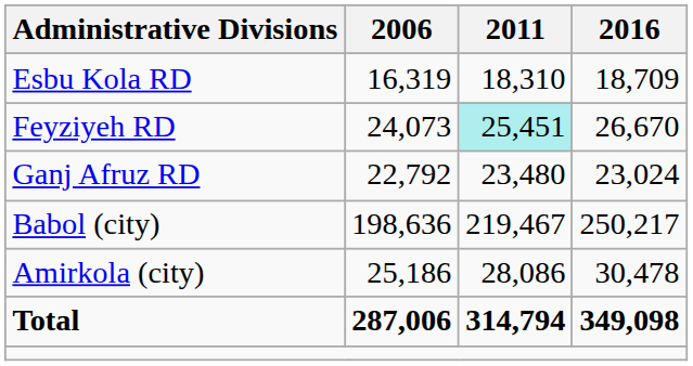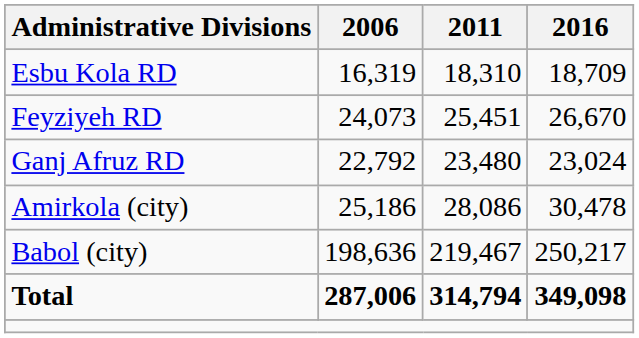 <table class="wikitable">
 <tr>
 <th>Administrative Divisions</th>
 <th>2006</th>
 <th>2011</th>
 <th>2016</th>
 </tr>
 <tr>
 <td><a href='#'>Esbu Kola RD</a></td>
 <td style="text-align: right;">16,319</td>
 <td style="text-align: right;">18,310</td>
 <td style="text-align: right;">18,709</td>
 </tr>
 <tr>
 <td><a href='#'>Feyziyeh RD</a></td>
 <td style="text-align: right;">24,073</td>
-<td style="background: paleturquoise; text-align: right;">25,451</td>
+<td style="text-align: right;">25,451</td>
 <td style="text-align: right;">26,670</td>
 </tr>
 <tr>
 <td><a href='#'>Ganj Afruz RD</a></td>
 <td style="text-align: right;">22,792</td>
 <td style="text-align: right;">23,480</td>
 <td style="text-align: right;">23,024</td>
 </tr>
 <tr>
+<td><a href='#'>Amirkola</a> (city)</td>
+<td style="text-align: right;">25,186</td>
+<td style="text-align: right;">28,086</td>
+<td style="text-align: right;">30,478</td>
+</tr>
+<tr>
 <td><a href='#'>Babol</a> (city)</td>
 <td style="text-align: right;">198,636</td>
 <td style="text-align: right;">219,467</td>
 <td style="text-align: right;">250,217</td>
-</tr>
-<tr>
-<td><a href='#'>Amirkola</a> (city)</td>
-<td style="text-align: right;">25,186</td>
-<td style="text-align: right;">28,086</td>
-<td style="text-align: right;">30,478</td>
 </tr>
 <tr>
 <td><strong>Total</strong></td>
 <td style="text-align: right;"><strong>287,006</strong></td>
 <td style="text-align: right;"><strong>314,794</strong></td>
 <td style="text-align: right;"><strong>349,098</strong></td>
 </tr>
 <tr>
 <td colspan=4></td>
 </tr>
 </table>
